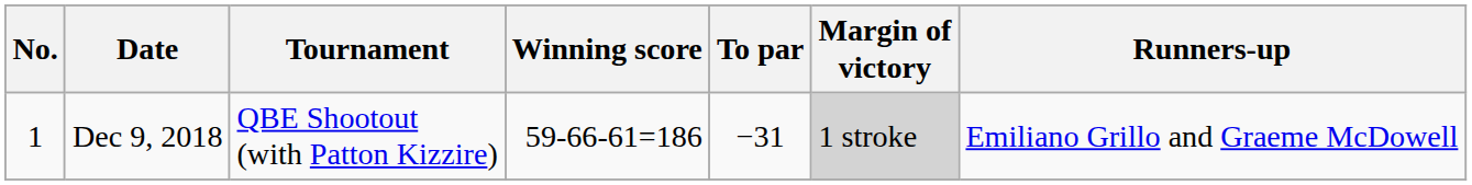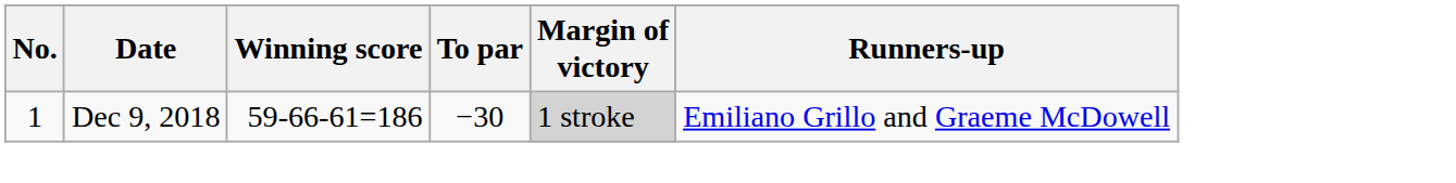 <table class="wikitable" style="font-size:95%;">
 <tr>
 <th>No.</th>
 <th>Date</th>
-<th>Tournament</th>
 <th>Winning score</th>
 <th>To par</th>
 <th>Margin of<br>victory</th>
 <th>Runners-up</th>
 </tr>
 <tr>
 <td align=center>1</td>
 <td align=right>Dec 9, 2018</td>
-<td><a href='#'>QBE Shootout</a><br>(with  <a href='#'>Patton Kizzire</a>)</td>
 <td align=right>59-66-61=186</td>
-<td align=center>−31</td>
+<td align=center>−30</td>
 <td style="background: lightgrey;">1 stroke</td>
 <td> <a href='#'>Emiliano Grillo</a> and  <a href='#'>Graeme McDowell</a></td>
 </tr>
 </table>
